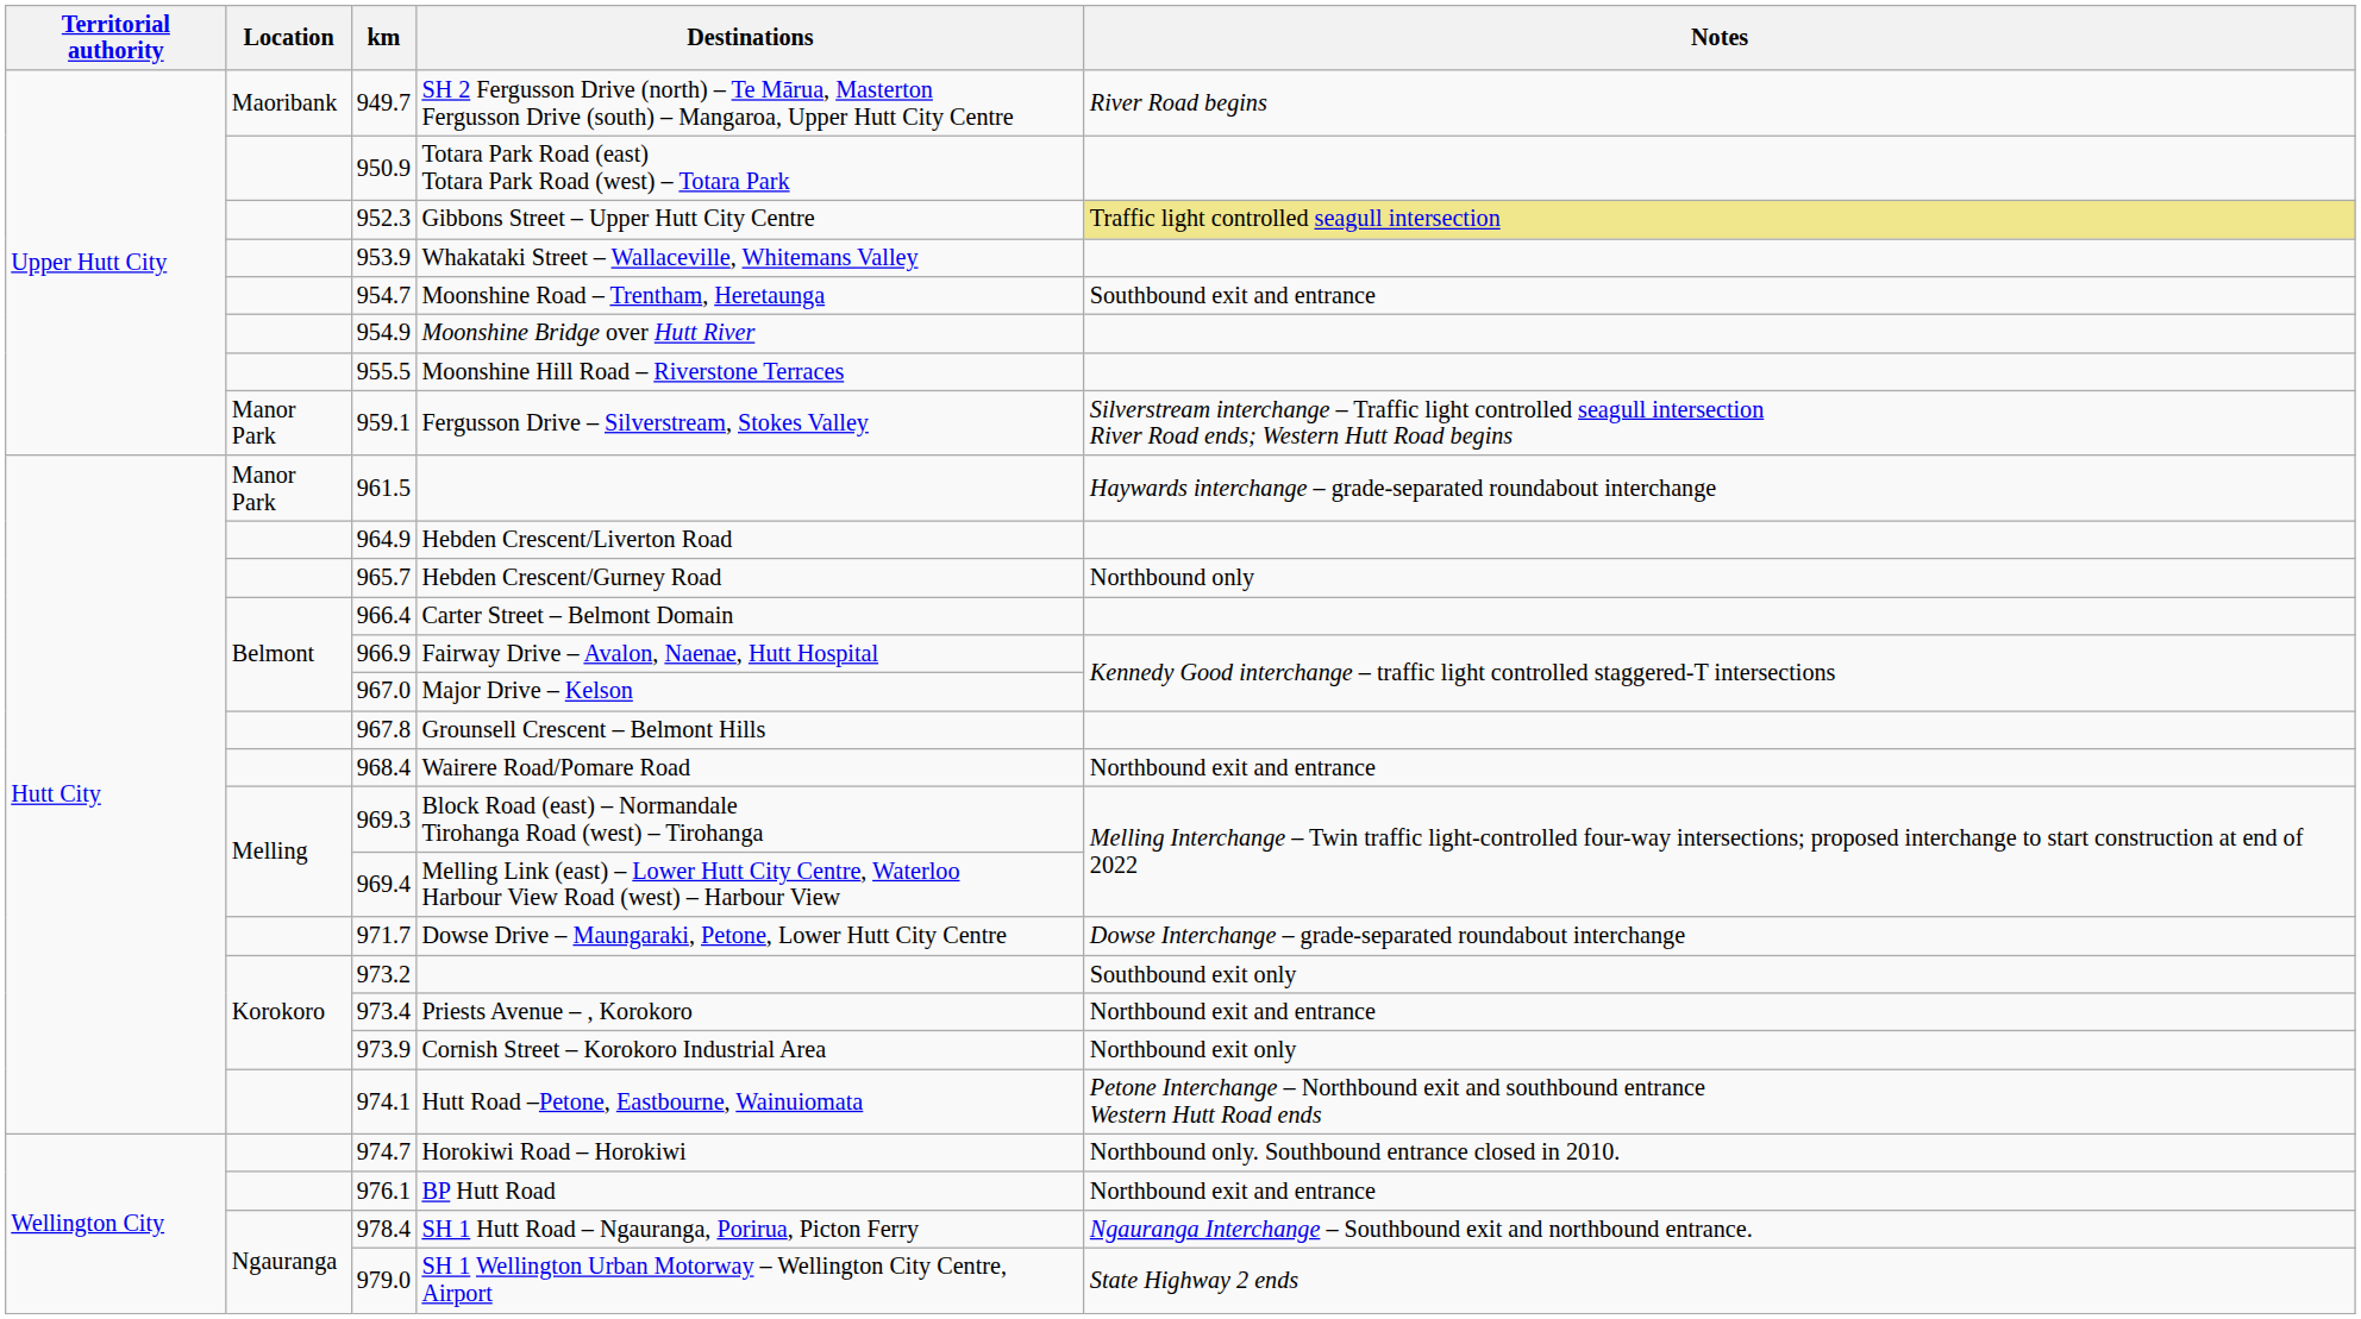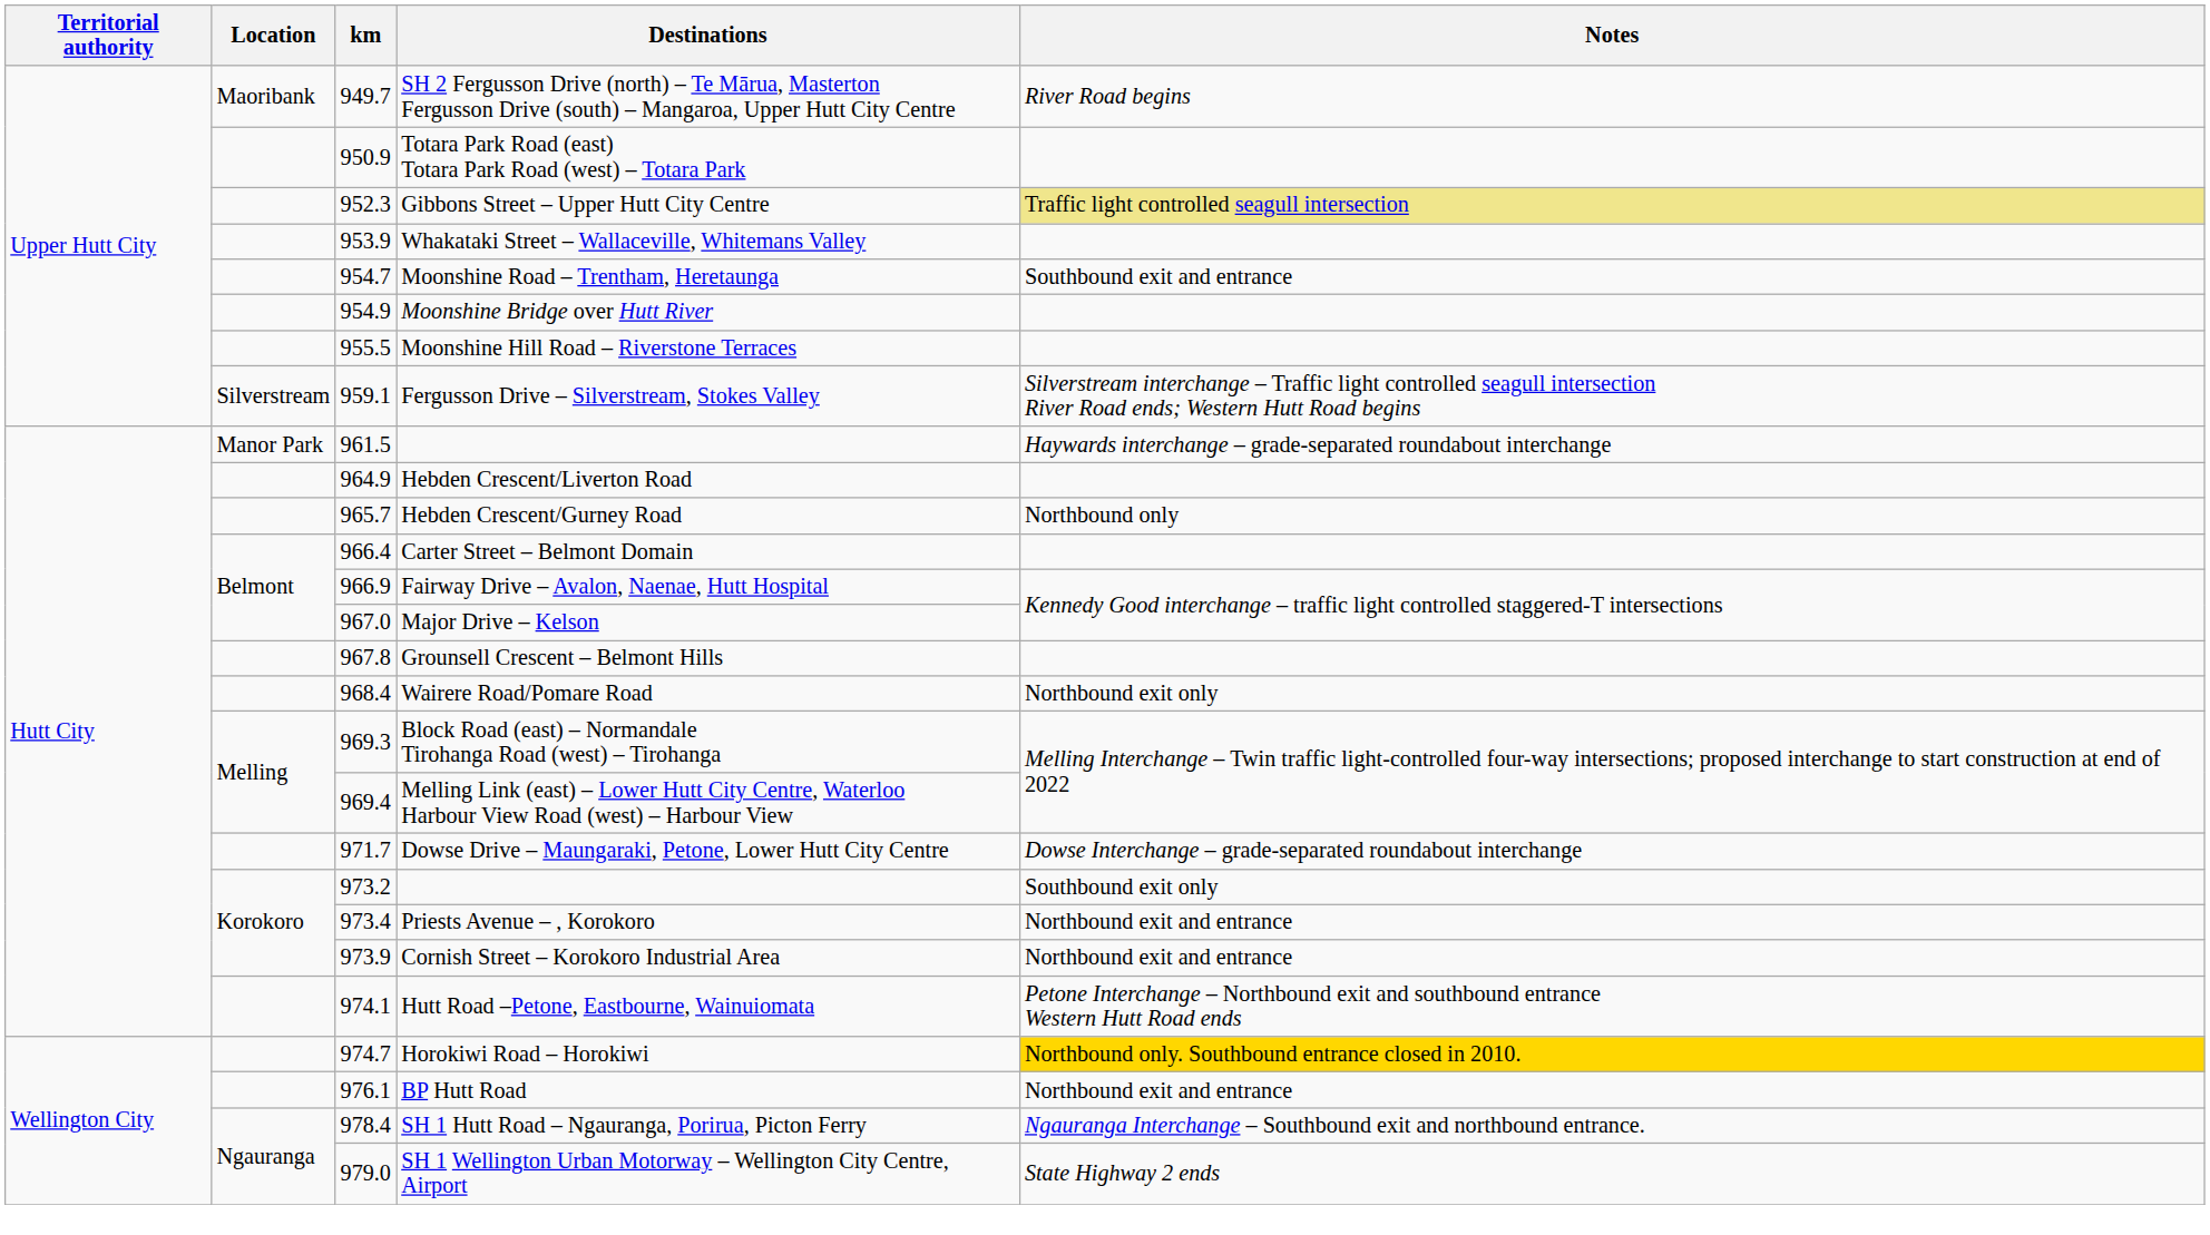 <table class="wikitable">
 <tr>
 <th><a href='#'>Territorial authority</a></th>
 <th>Location</th>
 <th>km</th>
 <th>Destinations</th>
 <th>Notes</th>
 </tr>
 <tr>
 <td rowspan=8><a href='#'>Upper Hutt City</a></td>
 <td>Maoribank</td>
 <td>949.7</td>
 <td> <a href='#'>SH 2</a> Fergusson Drive (north) – <a href='#'>Te Mārua</a>, <a href='#'>Masterton</a> <br>Fergusson Drive (south) – Mangaroa, Upper Hutt City Centre</td>
 <td><em>River Road begins</em></td>
 </tr>
 <tr>
 <td></td>
 <td>950.9</td>
 <td>Totara Park Road (east)<br>Totara Park Road (west) – <a href='#'>Totara Park</a></td>
 <td></td>
 </tr>
 <tr>
 <td></td>
 <td>952.3</td>
 <td>Gibbons Street – Upper Hutt City Centre</td>
 <td style="background: khaki;">Traffic light controlled <a href='#'>seagull intersection</a></td>
 </tr>
 <tr>
 <td></td>
 <td>953.9</td>
 <td>Whakataki Street – <a href='#'>Wallaceville</a>, <a href='#'>Whitemans Valley</a></td>
 <td></td>
 </tr>
 <tr>
 <td></td>
 <td>954.7</td>
 <td>Moonshine Road – <a href='#'>Trentham</a>, <a href='#'>Heretaunga</a></td>
 <td>Southbound exit and entrance</td>
 </tr>
 <tr>
 <td></td>
 <td>954.9</td>
 <td><em>Moonshine Bridge</em> over <em><a href='#'>Hutt River</a></em></td>
 <td></td>
 </tr>
 <tr>
 <td></td>
 <td>955.5</td>
 <td>Moonshine Hill Road – <a href='#'>Riverstone Terraces</a></td>
 <td></td>
 </tr>
 <tr>
-<td>Manor Park</td>
+<td>Silverstream</td>
 <td>959.1</td>
 <td>Fergusson Drive – <a href='#'>Silverstream</a>, <a href='#'>Stokes Valley</a></td>
 <td><em>Silverstream interchange</em> – Traffic light controlled <a href='#'>seagull intersection</a><br><em>River Road ends; Western Hutt Road begins</em></td>
 </tr>
 <tr>
 <td rowspan=15><a href='#'>Hutt City</a></td>
 <td>Manor Park</td>
 <td>961.5</td>
 <td></td>
 <td><em>Haywards interchange</em> – grade-separated roundabout interchange</td>
 </tr>
 <tr>
 <td></td>
 <td>964.9</td>
 <td>Hebden Crescent/Liverton Road</td>
 <td></td>
 </tr>
 <tr>
 <td></td>
 <td>965.7</td>
 <td>Hebden Crescent/Gurney Road</td>
 <td>Northbound only</td>
 </tr>
 <tr>
 <td rowspan=3>Belmont</td>
 <td>966.4</td>
 <td>Carter Street – Belmont Domain</td>
 <td></td>
 </tr>
 <tr>
 <td>966.9</td>
 <td>Fairway Drive – <a href='#'>Avalon</a>, <a href='#'>Naenae</a>, <a href='#'>Hutt Hospital</a></td>
 <td rowspan=2><em>Kennedy Good interchange</em> – traffic light controlled staggered-T intersections</td>
 </tr>
 <tr>
 <td>967.0</td>
 <td>Major Drive – <a href='#'>Kelson</a></td>
 </tr>
 <tr>
 <td></td>
 <td>967.8</td>
 <td>Grounsell Crescent – Belmont Hills</td>
 <td></td>
 </tr>
 <tr>
 <td></td>
 <td>968.4</td>
 <td>Wairere Road/Pomare Road</td>
-<td>Northbound exit and entrance</td>
+<td>Northbound exit only</td>
 </tr>
 <tr>
 <td rowspan=2>Melling</td>
 <td>969.3</td>
 <td>Block Road (east) – Normandale <br> Tirohanga Road (west) – Tirohanga</td>
 <td rowspan=2><em>Melling Interchange</em> – Twin traffic light-controlled four-way intersections; proposed interchange to start construction at end of 2022</td>
 </tr>
 <tr>
 <td>969.4</td>
 <td>Melling Link (east) – <a href='#'>Lower Hutt City Centre</a>, <a href='#'>Waterloo</a> <br> Harbour View Road (west) – Harbour View</td>
 </tr>
 <tr>
 <td></td>
 <td>971.7</td>
 <td>Dowse Drive – <a href='#'>Maungaraki</a>, <a href='#'>Petone</a>, Lower Hutt City Centre</td>
 <td><em>Dowse Interchange</em> – grade-separated roundabout interchange</td>
 </tr>
 <tr>
 <td rowspan=3>Korokoro</td>
 <td>973.2</td>
 <td></td>
 <td>Southbound exit only</td>
 </tr>
 <tr>
 <td>973.4</td>
 <td>Priests Avenue – , Korokoro</td>
 <td>Northbound exit and entrance</td>
 </tr>
 <tr>
 <td>973.9</td>
 <td>Cornish Street – Korokoro Industrial Area</td>
-<td>Northbound exit only</td>
+<td>Northbound exit and entrance</td>
 </tr>
 <tr>
 <td></td>
 <td>974.1</td>
 <td>Hutt Road –<a href='#'>Petone</a>, <a href='#'>Eastbourne</a>, <a href='#'>Wainuiomata</a></td>
 <td><em>Petone Interchange</em> – Northbound exit and southbound entrance<br><em>Western Hutt Road ends</em></td>
 </tr>
 <tr>
 <td rowspan=4><a href='#'>Wellington City</a></td>
 <td></td>
 <td>974.7</td>
 <td>Horokiwi Road – Horokiwi</td>
-<td>Northbound only. Southbound entrance closed in 2010.</td>
+<td style="background: gold;">Northbound only. Southbound entrance closed in 2010.</td>
 </tr>
 <tr>
 <td></td>
 <td>976.1</td>
 <td><a href='#'>BP</a> Hutt Road</td>
 <td>Northbound exit and entrance</td>
 </tr>
 <tr>
 <td rowspan=2>Ngauranga</td>
 <td>978.4</td>
 <td> <a href='#'>SH 1</a> Hutt Road – Ngauranga, <a href='#'>Porirua</a>, Picton Ferry</td>
 <td><em><a href='#'>Ngauranga Interchange</a></em> – Southbound exit and northbound entrance.<br></td>
 </tr>
 <tr>
 <td>979.0</td>
 <td> <a href='#'>SH 1</a> <a href='#'>Wellington Urban Motorway</a> – Wellington City Centre, <a href='#'>Airport</a></td>
 <td><em>State Highway 2 ends</em></td>
 </tr>
 </table>
